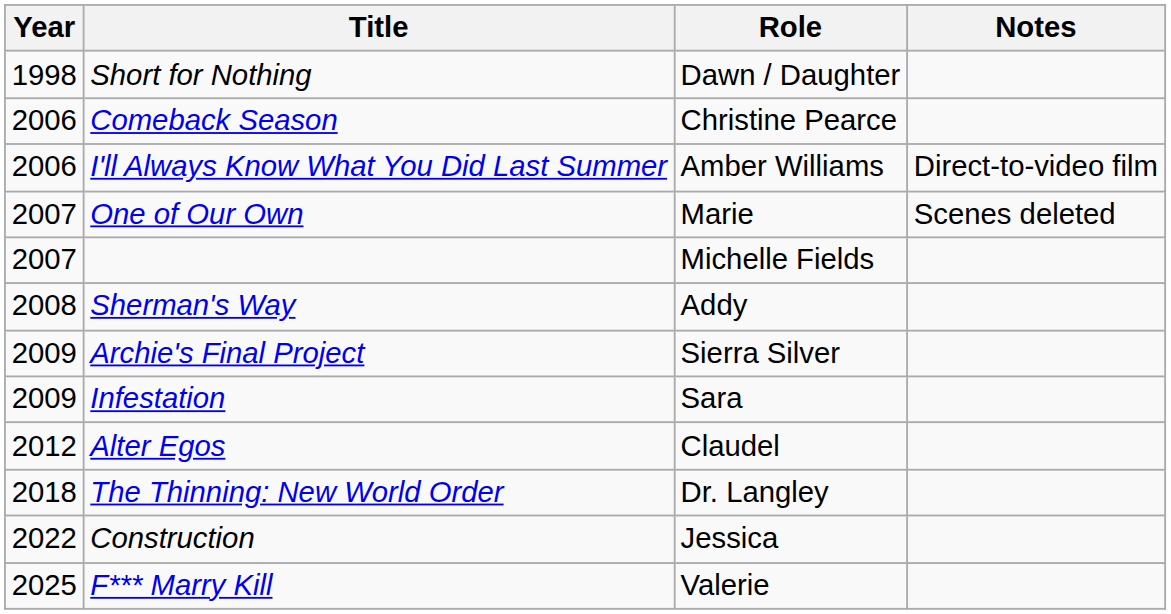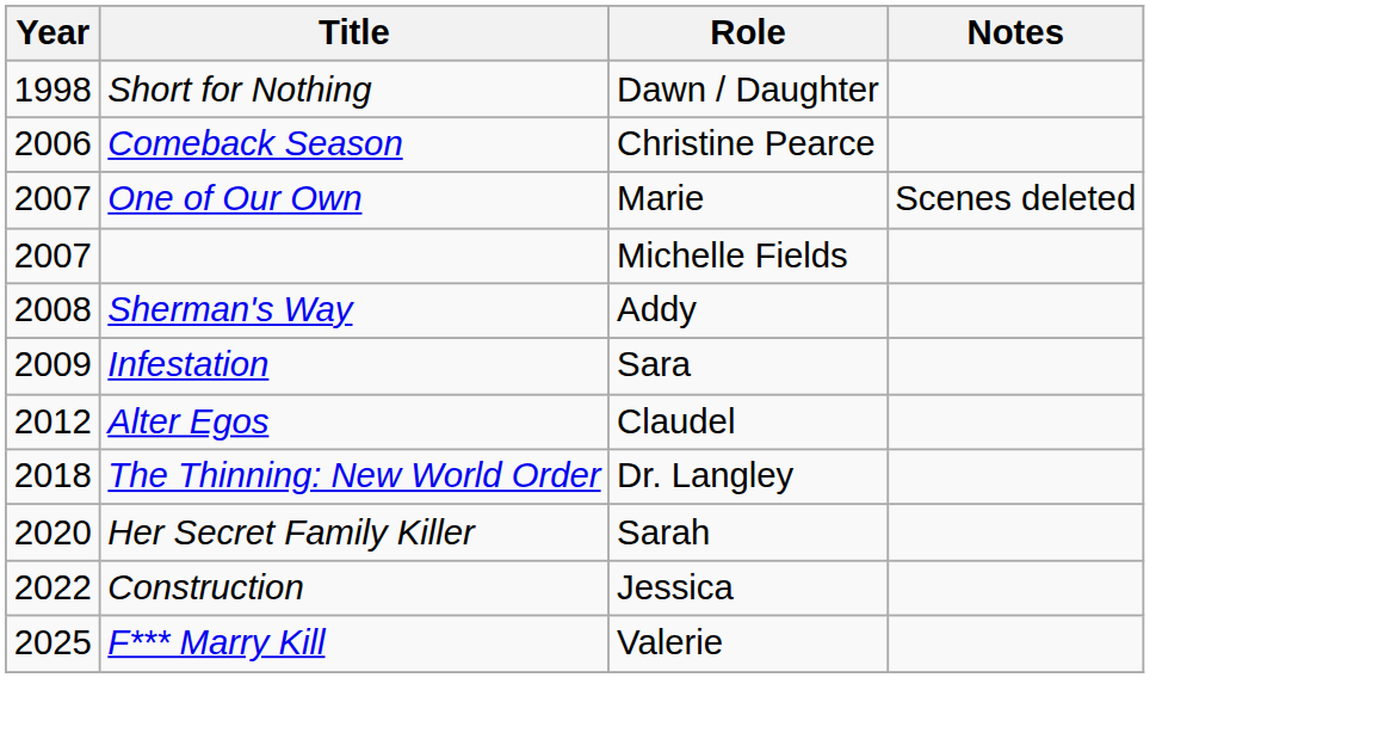 <table class="wikitable sortable">
 <tr>
 <th>Year</th>
 <th>Title</th>
 <th>Role</th>
 <th class="unsortable">Notes</th>
 </tr>
 <tr>
 <td>1998</td>
 <td><em>Short for Nothing</em></td>
 <td>Dawn / Daughter</td>
 <td></td>
 </tr>
 <tr>
 <td>2006</td>
 <td><em><a href='#'>Comeback Season</a></em></td>
 <td>Christine Pearce</td>
 <td></td>
-</tr>
-<tr>
-<td>2006</td>
-<td><em><a href='#'>I'll Always Know What You Did Last Summer</a></em></td>
-<td>Amber Williams</td>
-<td>Direct-to-video film</td>
 </tr>
 <tr>
 <td>2007</td>
 <td><em><a href='#'>One of Our Own</a></em></td>
 <td>Marie</td>
 <td>Scenes deleted</td>
 </tr>
 <tr>
 <td>2007</td>
 <td><em></em></td>
 <td>Michelle Fields</td>
 <td></td>
 </tr>
 <tr>
 <td>2008</td>
 <td><em><a href='#'>Sherman's Way</a></em></td>
 <td>Addy</td>
 <td></td>
 </tr>
 <tr>
 <td>2009</td>
-<td><em><a href='#'>Archie's Final Project</a></em></td>
-<td>Sierra Silver</td>
-<td></td>
-</tr>
-<tr>
-<td>2009</td>
 <td><em><a href='#'>Infestation</a></em></td>
 <td>Sara</td>
 <td></td>
 </tr>
 <tr>
 <td>2012</td>
 <td><em><a href='#'>Alter Egos</a></em></td>
 <td>Claudel</td>
 <td></td>
 </tr>
 <tr>
 <td>2018</td>
 <td data-sort-value="Thinning: New World Order, The"><em><a href='#'>The Thinning: New World Order</a></em></td>
 <td>Dr. Langley</td>
 <td></td>
 </tr>
 <tr>
+<td>2020</td>
+<td><em>Her Secret Family Killer</em></td>
+<td>Sarah</td>
+<td></td>
+</tr>
+<tr>
 <td>2022</td>
 <td><em>Construction</em></td>
 <td>Jessica</td>
 <td></td>
 </tr>
 <tr>
 <td>2025</td>
 <td><em><a href='#'>F*** Marry Kill</a></em></td>
 <td>Valerie</td>
 <td></td>
 </tr>
 </table>
